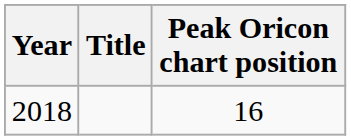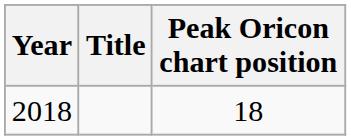 <table class="wikitable">
 <tr>
 <th>Year</th>
 <th>Title</th>
 <th>Peak Oricon<br>chart position</th>
 </tr>
 <tr>
 <td>2018</td>
 <td></td>
-<td align="center">16</td>
+<td align="center">18</td>
 </tr>
 </table>
